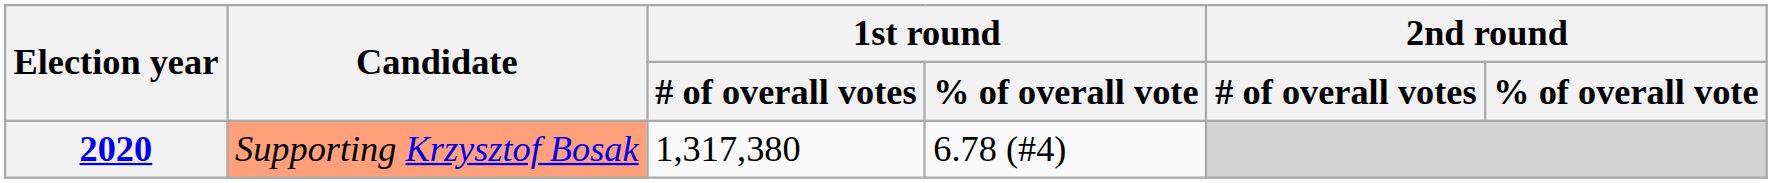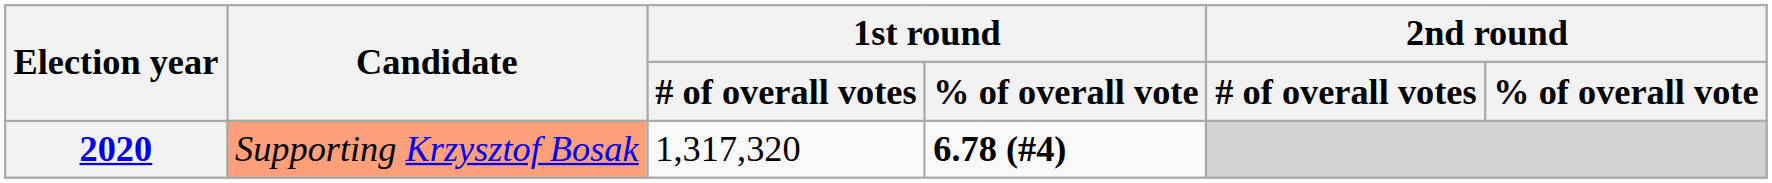 <table class=wikitable>
 <tr>
 <th rowspan=2>Election year</th>
 <th rowspan=2>Candidate</th>
 <th colspan=2>1st round</th>
 <th colspan=2>2nd round</th>
 </tr>
 <tr>
 <th># of overall votes</th>
 <th>% of overall vote</th>
 <th># of overall votes</th>
 <th>% of overall vote</th>
 </tr>
 <tr>
 <th><a href='#'>2020</a></th>
 <td style="background: lightsalmon;"><em>Supporting <a href='#'>Krzysztof Bosak</a></em></td>
-<td>1,317,380</td>
-<td>6.78 (#4)</td>
+<td>1,317,320</td>
+<td><strong>6.78 (#4)</strong></td>
 <td colspan="2" style="background:lightgrey;"></td>
 </tr>
 </table>
